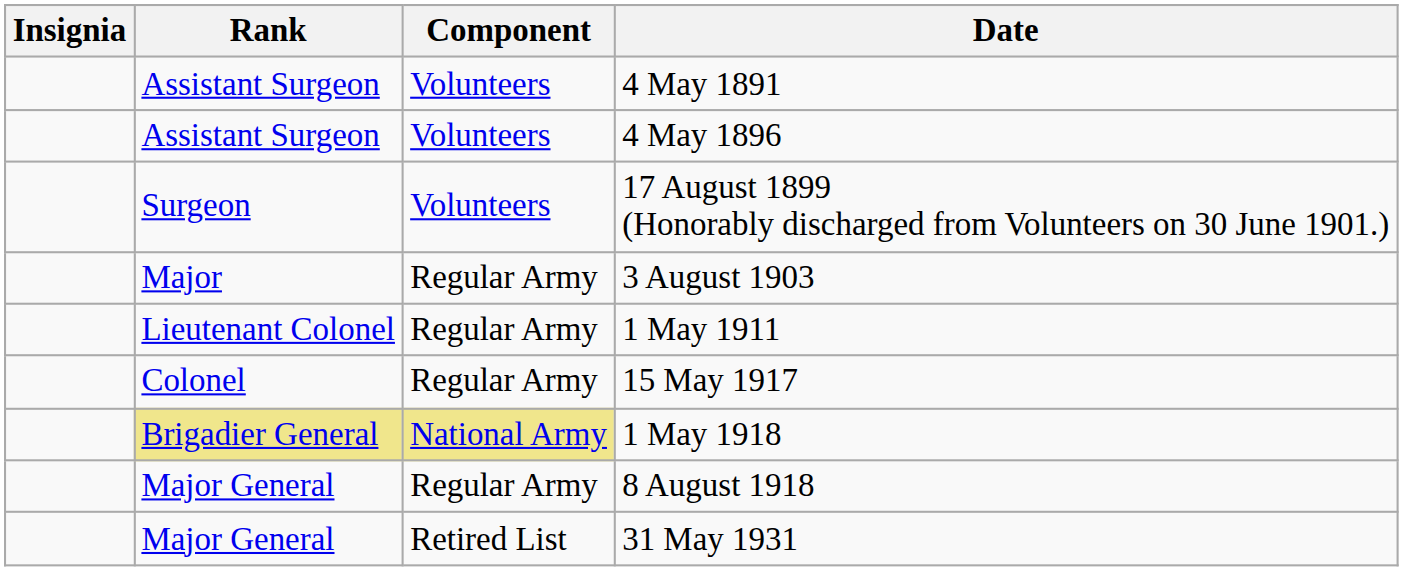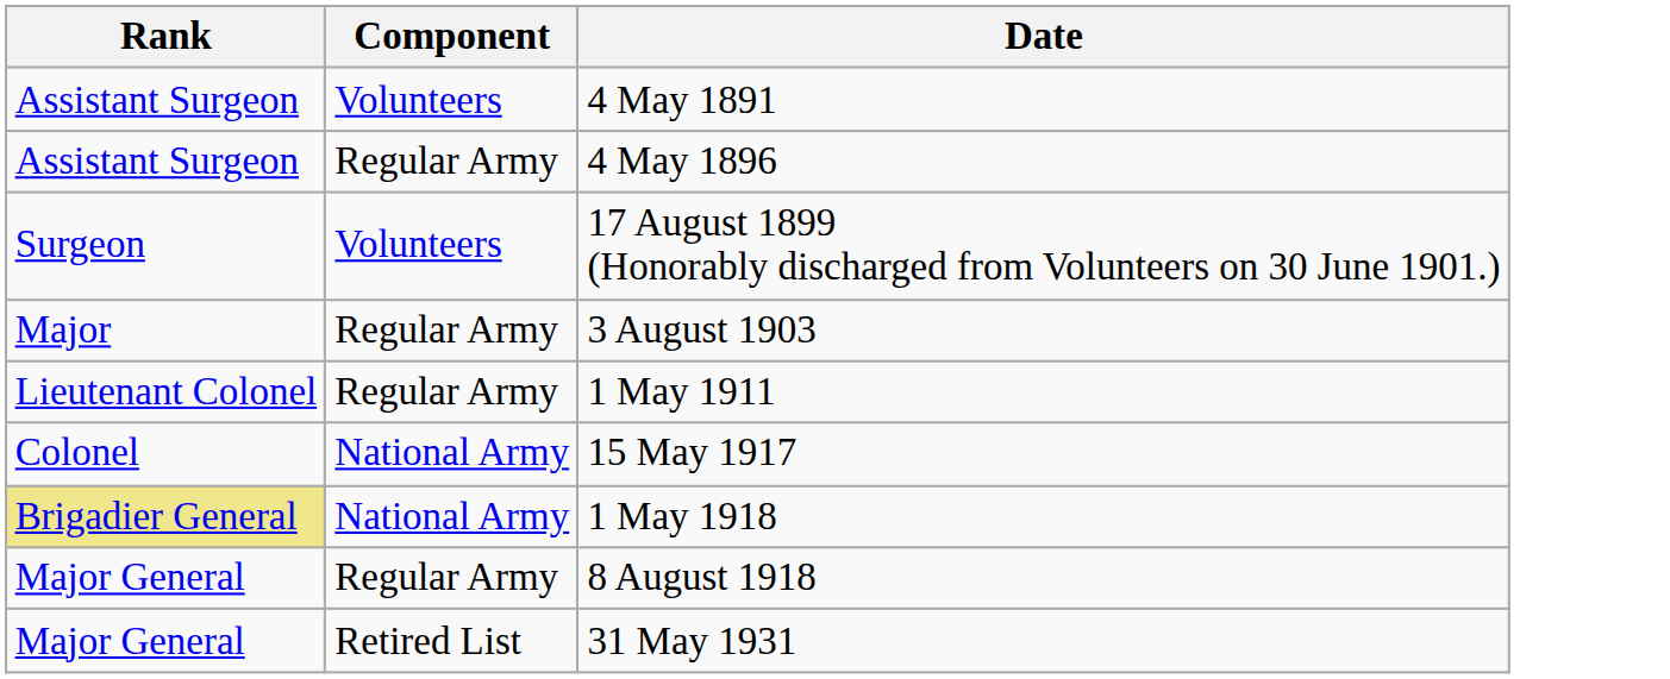 <table class="wikitable">
 <tr>
-<th>Insignia</th>
 <th>Rank</th>
 <th>Component</th>
 <th>Date</th>
 </tr>
 <tr>
-<td></td>
 <td><a href='#'>Assistant Surgeon</a></td>
 <td><a href='#'>Volunteers</a></td>
 <td>4 May 1891</td>
 </tr>
 <tr>
-<td></td>
 <td><a href='#'>Assistant Surgeon</a></td>
-<td><a href='#'>Volunteers</a></td>
+<td>Regular Army</td>
 <td>4 May 1896</td>
 </tr>
 <tr>
-<td></td>
 <td><a href='#'>Surgeon</a></td>
 <td><a href='#'>Volunteers</a></td>
 <td>17 August 1899<br>(Honorably discharged from Volunteers on 30 June 1901.)</td>
 </tr>
 <tr>
-<td></td>
 <td><a href='#'>Major</a></td>
 <td>Regular Army</td>
 <td>3 August 1903</td>
 </tr>
 <tr>
-<td></td>
 <td><a href='#'>Lieutenant Colonel</a></td>
 <td>Regular Army</td>
 <td>1 May 1911</td>
 </tr>
 <tr>
-<td></td>
 <td><a href='#'>Colonel</a></td>
-<td>Regular Army</td>
+<td><a href='#'>National Army</a></td>
 <td>15 May 1917</td>
 </tr>
 <tr>
-<td></td>
 <td style="background: khaki;"><a href='#'>Brigadier General</a></td>
-<td style="background: khaki;"><a href='#'>National Army</a></td>
+<td><a href='#'>National Army</a></td>
 <td>1 May 1918</td>
 </tr>
 <tr>
-<td></td>
 <td><a href='#'>Major General</a></td>
 <td>Regular Army</td>
 <td>8 August 1918</td>
 </tr>
 <tr>
-<td></td>
 <td><a href='#'>Major General</a></td>
 <td>Retired List</td>
 <td>31 May 1931</td>
 </tr>
 </table>
